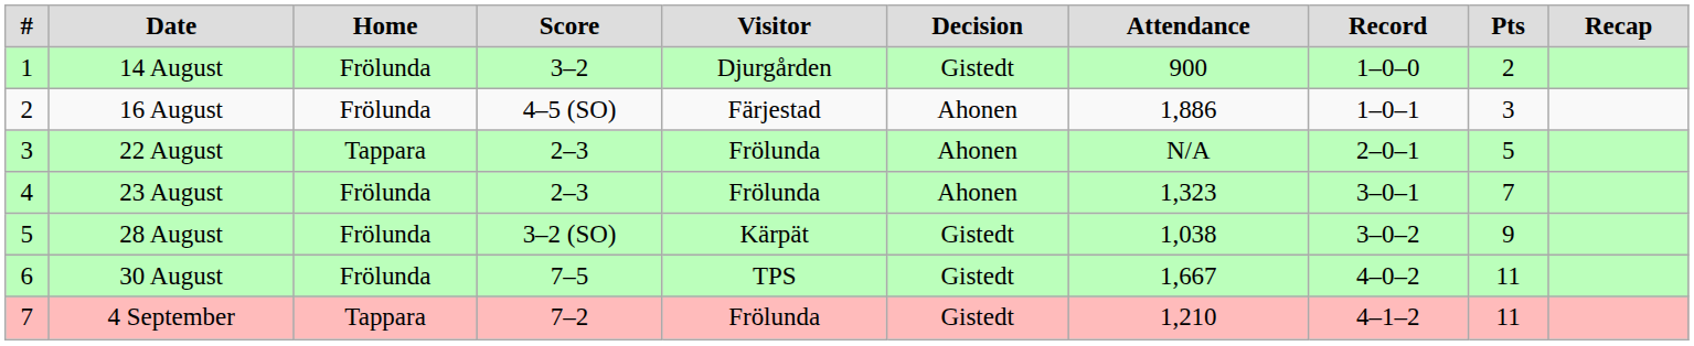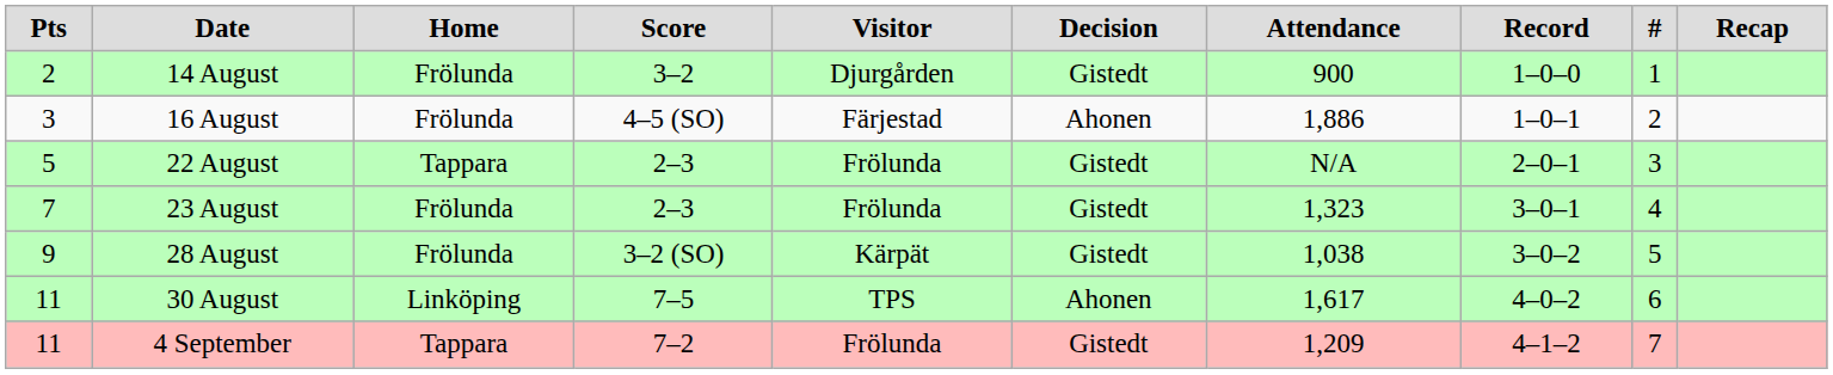 <table class="wikitable" width="80%" style="text-align: center; font-size: 95%">
 <tr bgcolor="#dddddd">
-<td><strong>#</strong></td>
+<td><strong>Pts</strong></td>
 <td><strong>Date</strong></td>
 <td><strong>Home</strong></td>
 <td><strong>Score</strong></td>
 <td><strong>Visitor</strong></td>
 <td><strong>Decision</strong></td>
 <td><strong>Attendance</strong></td>
 <td><strong>Record</strong></td>
-<td><strong>Pts</strong></td>
+<td><strong>#</strong></td>
 <td><strong>Recap</strong></td>
 </tr>
 <tr bgcolor="#bbffbb">
-<td>1</td>
+<td>2</td>
 <td>14 August</td>
 <td>Frölunda</td>
 <td>3–2</td>
 <td>Djurgården</td>
 <td>Gistedt</td>
 <td>900</td>
 <td>1–0–0</td>
-<td>2</td>
+<td>1</td>
 <td></td>
 </tr>
 <tr>
-<td>2</td>
+<td>3</td>
 <td>16 August</td>
 <td>Frölunda</td>
 <td>4–5 (SO)</td>
 <td>Färjestad</td>
 <td>Ahonen</td>
 <td>1,886</td>
 <td>1–0–1</td>
+<td>2</td>
+<td></td>
+</tr>
+<tr bgcolor="#bbffbb">
+<td>5</td>
+<td>22 August</td>
+<td>Tappara</td>
+<td>2–3</td>
+<td>Frölunda</td>
+<td>Gistedt</td>
+<td>N/A</td>
+<td>2–0–1</td>
 <td>3</td>
 <td></td>
 </tr>
 <tr bgcolor="#bbffbb">
-<td>3</td>
-<td>22 August</td>
-<td>Tappara</td>
-<td>2–3</td>
-<td>Frölunda</td>
-<td>Ahonen</td>
-<td>N/A</td>
-<td>2–0–1</td>
-<td>5</td>
-<td></td>
-</tr>
-<tr bgcolor="#bbffbb">
-<td>4</td>
+<td>7</td>
 <td>23 August</td>
 <td>Frölunda</td>
 <td>2–3</td>
 <td>Frölunda</td>
-<td>Ahonen</td>
+<td>Gistedt</td>
 <td>1,323</td>
 <td>3–0–1</td>
-<td>7</td>
+<td>4</td>
 <td></td>
 </tr>
 <tr bgcolor="#bbffbb">
-<td>5</td>
+<td>9</td>
 <td>28 August</td>
 <td>Frölunda</td>
 <td>3–2 (SO)</td>
 <td>Kärpät</td>
 <td>Gistedt</td>
 <td>1,038</td>
 <td>3–0–2</td>
-<td>9</td>
+<td>5</td>
 <td></td>
 </tr>
 <tr bgcolor="#bbffbb">
-<td>6</td>
+<td>11</td>
 <td>30 August</td>
-<td>Frölunda</td>
+<td>Linköping</td>
 <td>7–5</td>
 <td>TPS</td>
-<td>Gistedt</td>
-<td>1,667</td>
+<td>Ahonen</td>
+<td>1,617</td>
 <td>4–0–2</td>
-<td>11</td>
+<td>6</td>
 <td></td>
 </tr>
 <tr bgcolor="#ffbbbb">
-<td>7</td>
+<td>11</td>
 <td>4 September</td>
 <td>Tappara</td>
 <td>7–2</td>
 <td>Frölunda</td>
 <td>Gistedt</td>
-<td>1,210</td>
+<td>1,209</td>
 <td>4–1–2</td>
-<td>11</td>
+<td>7</td>
 <td></td>
 </tr>
 </table>
